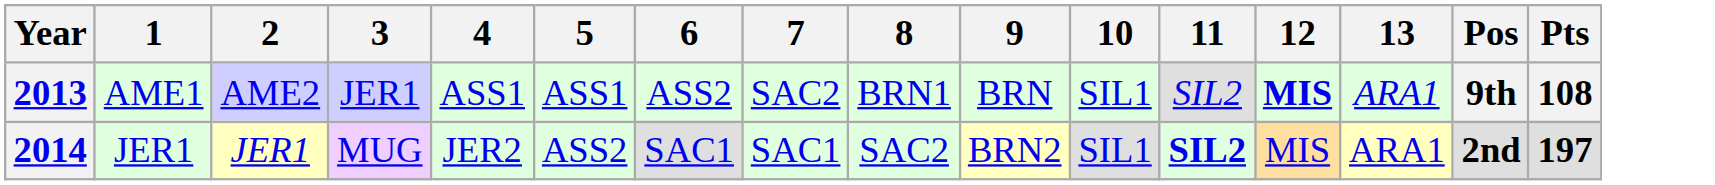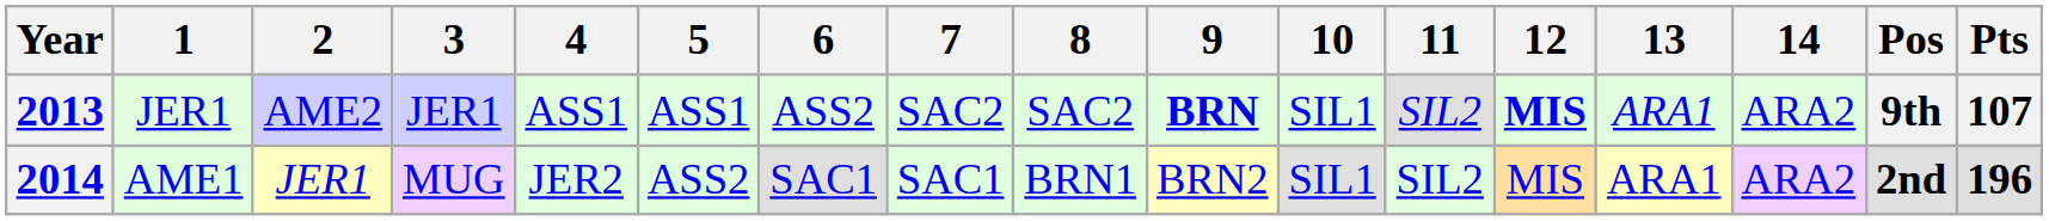 <table class="wikitable" style="text-align:center;">
 <tr>
 <th>Year</th>
 <th>1</th>
 <th>2</th>
 <th>3</th>
 <th>4</th>
 <th>5</th>
 <th>6</th>
 <th>7</th>
 <th>8</th>
 <th>9</th>
 <th>10</th>
 <th>11</th>
 <th>12</th>
 <th>13</th>
+<th>14</th>
 <th>Pos</th>
 <th>Pts</th>
 </tr>
 <tr>
 <th><a href='#'>2013</a></th>
-<td style="background:#dfffdf;"><a href='#'>AME1</a><br></td>
+<td style="background:#dfffdf;"><a href='#'>JER1</a><br></td>
 <td style="background:#cfcfff;"><a href='#'>AME2</a><br></td>
 <td style="background:#cfcfff;"><a href='#'>JER1</a><br></td>
 <td style="background:#dfffdf;"><a href='#'>ASS1</a><br></td>
 <td style="background:#dfffdf;"><a href='#'>ASS1</a><br></td>
 <td style="background:#dfffdf;"><a href='#'>ASS2</a><br></td>
 <td style="background:#dfffdf;"><a href='#'>SAC2</a><br></td>
-<td style="background:#dfffdf;"><a href='#'>BRN1</a><br></td>
-<td style="background:#dfffdf;"><a href='#'>BRN</a><br></td>
+<td style="background:#dfffdf;"><a href='#'>SAC2</a><br></td>
+<td style="background:#dfffdf;"><strong><a href='#'>BRN</a><br></strong></td>
 <td style="background:#dfffdf;"><a href='#'>SIL1</a><br></td>
 <td style="background:#dfdfdf;"><em><a href='#'>SIL2</a></em><br></td>
 <td style="background:#dfffdf;"><strong><a href='#'>MIS</a><br></strong></td>
 <td style="background:#dfffdf;"><em><a href='#'>ARA1</a></em><br></td>
+<td style="background:#dfffdf;"><a href='#'>ARA2</a><br></td>
 <th>9th</th>
-<th>108</th>
+<th>107</th>
 </tr>
 <tr>
 <th><a href='#'>2014</a></th>
-<td style="background:#dfffdf;"><a href='#'>JER1</a><br></td>
+<td style="background:#dfffdf;"><a href='#'>AME1</a><br></td>
 <td style="background:#ffffbf;"><em><a href='#'>JER1</a></em><br></td>
 <td style="background:#efcfff;"><a href='#'>MUG</a><br></td>
 <td style="background:#dfffdf;"><a href='#'>JER2</a><br></td>
 <td style="background:#dfffdf;"><a href='#'>ASS2</a><br></td>
 <td style="background:#dfdfdf;"><a href='#'>SAC1</a><br></td>
 <td style="background:#dfffdf;"><a href='#'>SAC1</a><br></td>
-<td style="background:#dfffdf;"><a href='#'>SAC2</a><br></td>
+<td style="background:#dfffdf;"><a href='#'>BRN1</a><br></td>
 <td style="background:#ffffbf;"><a href='#'>BRN2</a><br></td>
 <td style="background:#dfdfdf;"><a href='#'>SIL1</a><br></td>
-<td style="background:#dfffdf;"><strong><a href='#'>SIL2</a><br></strong></td>
+<td style="background:#dfffdf;"><a href='#'>SIL2</a><br></td>
 <td style="background:#ffdf9f;"><a href='#'>MIS</a><br></td>
 <td style="background:#ffffbf;"><a href='#'>ARA1</a><br></td>
+<td style="background:#efcfff;"><a href='#'>ARA2</a><br></td>
 <th style="background:#dfdfdf;">2nd</th>
-<th style="background:#dfdfdf;">197</th>
+<th style="background:#dfdfdf;">196</th>
 </tr>
 </table>
